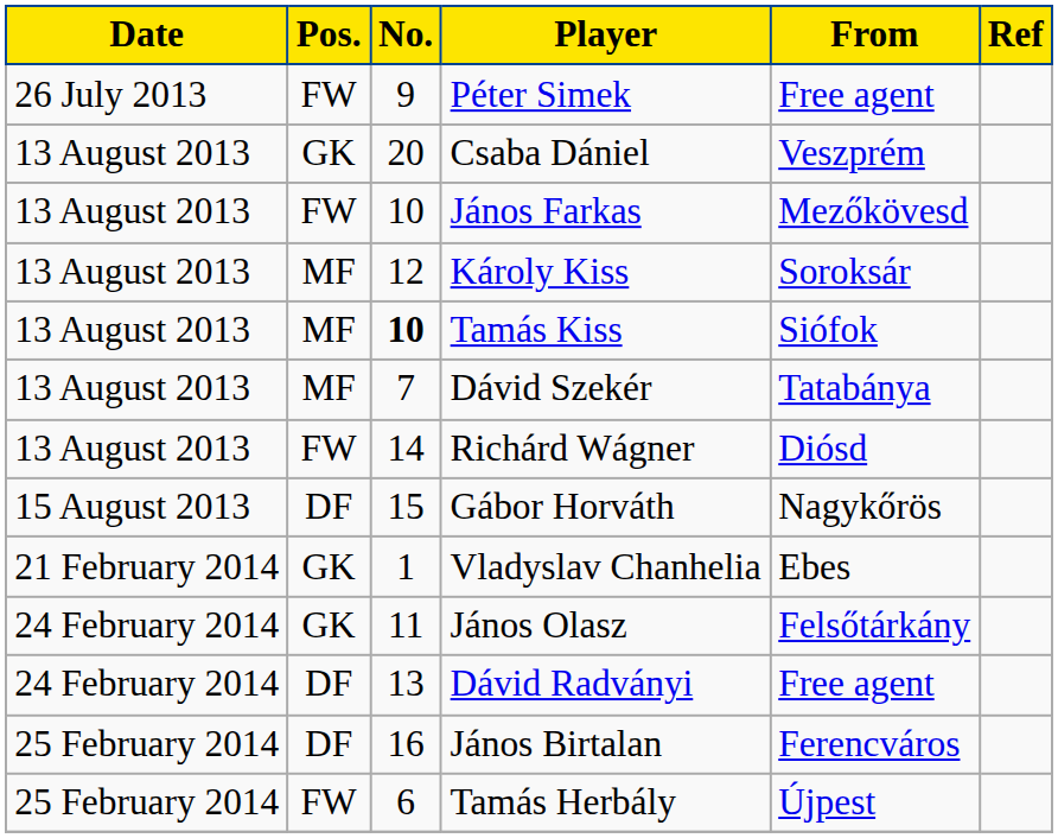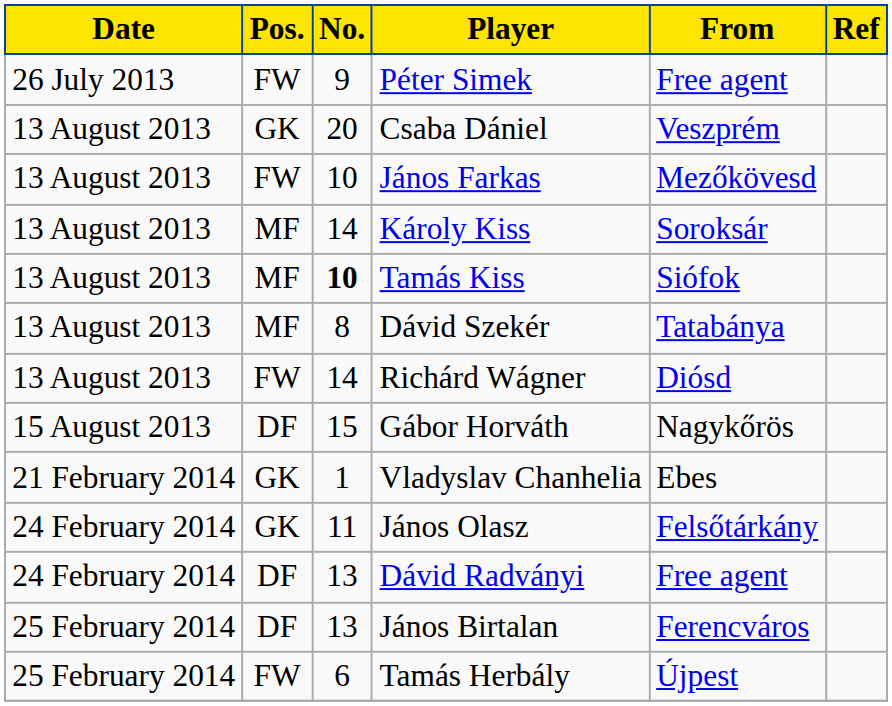 <table class="wikitable plainrowheaders sortable">
 <tr>
 <th style="background-color:#FDE500;color:black;border:1px solid #004292">Date</th>
 <th style="background-color:#FDE500;color:black;border:1px solid #004292">Pos.</th>
 <th style="background-color:#FDE500;color:black;border:1px solid #004292">No.</th>
 <th style="background-color:#FDE500;color:black;border:1px solid #004292">Player</th>
 <th style="background-color:#FDE500;color:black;border:1px solid #004292">From</th>
 <th style="background-color:#FDE500;color:black;border:1px solid #004292">Ref</th>
 </tr>
 <tr>
 <td>26 July 2013</td>
 <td style="text-align:center;">FW</td>
 <td style="text-align:center;">9</td>
 <td style="text-align:left;"> <a href='#'>Péter Simek</a></td>
 <td style="text-align:left;"><a href='#'>Free agent</a></td>
 <td></td>
 </tr>
 <tr>
 <td>13 August 2013</td>
 <td style="text-align:center;">GK</td>
 <td style="text-align:center;">20</td>
 <td style="text-align:left;"> Csaba Dániel</td>
 <td style="text-align:left;"><a href='#'>Veszprém</a></td>
 <td></td>
 </tr>
 <tr>
 <td>13 August 2013</td>
 <td style="text-align:center;">FW</td>
 <td style="text-align:center;">10</td>
 <td style="text-align:left;"> <a href='#'>János Farkas</a></td>
 <td style="text-align:left;"><a href='#'>Mezőkövesd</a></td>
 <td></td>
 </tr>
 <tr>
 <td>13 August 2013</td>
 <td style="text-align:center;">MF</td>
-<td style="text-align:center;">12</td>
+<td style="text-align:center;">14</td>
 <td style="text-align:left;"> <a href='#'>Károly Kiss</a></td>
 <td style="text-align:left;"><a href='#'>Soroksár</a></td>
 <td></td>
 </tr>
 <tr>
 <td>13 August 2013</td>
 <td style="text-align:center;">MF</td>
 <td style="text-align:center;"><strong>10</strong></td>
 <td style="text-align:left;"> <a href='#'>Tamás Kiss</a></td>
 <td style="text-align:left;"><a href='#'>Siófok</a></td>
 <td></td>
 </tr>
 <tr>
 <td>13 August 2013</td>
 <td style="text-align:center;">MF</td>
-<td style="text-align:center;">7</td>
+<td style="text-align:center;">8</td>
 <td style="text-align:left;"> Dávid Szekér</td>
 <td style="text-align:left;"><a href='#'>Tatabánya</a></td>
 <td></td>
 </tr>
 <tr>
 <td>13 August 2013</td>
 <td style="text-align:center;">FW</td>
 <td style="text-align:center;">14</td>
 <td style="text-align:left;"> Richárd Wágner</td>
 <td style="text-align:left;"><a href='#'>Diósd</a></td>
 <td></td>
 </tr>
 <tr>
 <td>15 August 2013</td>
 <td style="text-align:center;">DF</td>
 <td style="text-align:center;">15</td>
 <td style="text-align:left;"> Gábor Horváth</td>
 <td style="text-align:left;">Nagykőrös</td>
 <td></td>
 </tr>
 <tr>
 <td>21 February 2014</td>
 <td style="text-align:center;">GK</td>
 <td style="text-align:center;">1</td>
 <td style="text-align:left;"> Vladyslav Chanhelia</td>
 <td style="text-align:left;">Ebes</td>
 <td></td>
 </tr>
 <tr>
 <td>24 February 2014</td>
 <td style="text-align:center;">GK</td>
 <td style="text-align:center;">11</td>
 <td style="text-align:left;"> János Olasz</td>
 <td style="text-align:left;"><a href='#'>Felsőtárkány</a></td>
 <td></td>
 </tr>
 <tr>
 <td>24 February 2014</td>
 <td style="text-align:center;">DF</td>
 <td style="text-align:center;">13</td>
 <td style="text-align:left;"> <a href='#'>Dávid Radványi</a></td>
 <td style="text-align:left;"><a href='#'>Free agent</a></td>
 <td></td>
 </tr>
 <tr>
 <td>25 February 2014</td>
 <td style="text-align:center;">DF</td>
-<td style="text-align:center;">16</td>
+<td style="text-align:center;">13</td>
 <td style="text-align:left;"> János Birtalan</td>
 <td style="text-align:left;"><a href='#'>Ferencváros</a></td>
 <td></td>
 </tr>
 <tr>
 <td>25 February 2014</td>
 <td style="text-align:center;">FW</td>
 <td style="text-align:center;">6</td>
 <td style="text-align:left;"> Tamás Herbály</td>
 <td style="text-align:left;"><a href='#'>Újpest</a></td>
 <td></td>
 </tr>
 <tr>
 </tr>
 </table>
